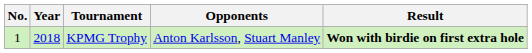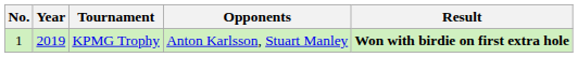 <table class="wikitable" style="font-size:95%;">
 <tr>
 <th>No.</th>
 <th>Year</th>
 <th>Tournament</th>
 <th>Opponents</th>
 <th>Result</th>
 </tr>
 <tr style="background:#D0F0C0;">
 <td align=center>1</td>
-<td><a href='#'>2018</a></td>
+<td><a href='#'>2019</a></td>
 <td><a href='#'>KPMG Trophy</a></td>
 <td> <a href='#'>Anton Karlsson</a>,  <a href='#'>Stuart Manley</a></td>
 <td><strong>Won with birdie on first extra hole</strong></td>
 </tr>
 </table>
